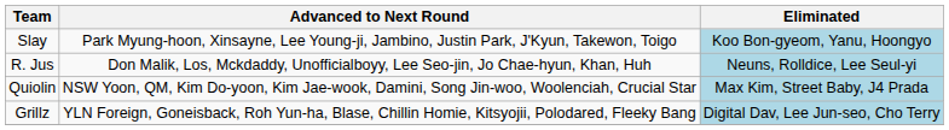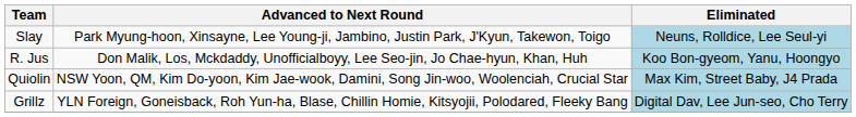 <table class="wikitable" style="text-align:center">
 <tr>
 <th>Team</th>
 <th>Advanced to Next Round</th>
 <th>Eliminated</th>
 </tr>
 <tr>
 <td>Slay</td>
 <td>Park Myung-hoon, Xinsayne, Lee Young-ji, Jambino, Justin Park, J'Kyun, Takewon, Toigo</td>
-<td style="background:lightblue">Koo Bon-gyeom, Yanu, Hoongyo</td>
+<td style="background:lightblue">Neuns, Rolldice, Lee Seul-yi</td>
 </tr>
 <tr>
 <td>R. Jus</td>
 <td>Don Malik, Los, Mckdaddy, Unofficialboyy, Lee Seo-jin, Jo Chae-hyun, Khan, Huh</td>
-<td style="background:lightblue">Neuns, Rolldice, Lee Seul-yi</td>
+<td style="background:lightblue">Koo Bon-gyeom, Yanu, Hoongyo</td>
 </tr>
 <tr>
 <td>Quiolin</td>
 <td>NSW Yoon, QM, Kim Do-yoon, Kim Jae-wook, Damini, Song Jin-woo, Woolenciah, Crucial Star</td>
 <td style="background:lightblue">Max Kim, Street Baby, J4 Prada</td>
 </tr>
 <tr>
 <td>Grillz</td>
 <td>YLN Foreign, Goneisback, Roh Yun-ha, Blase, Chillin Homie, Kitsyojii, Polodared, Fleeky Bang</td>
 <td style="background:lightblue">Digital Dav, Lee Jun-seo, Cho Terry</td>
 </tr>
 <tr>
 </tr>
 </table>
